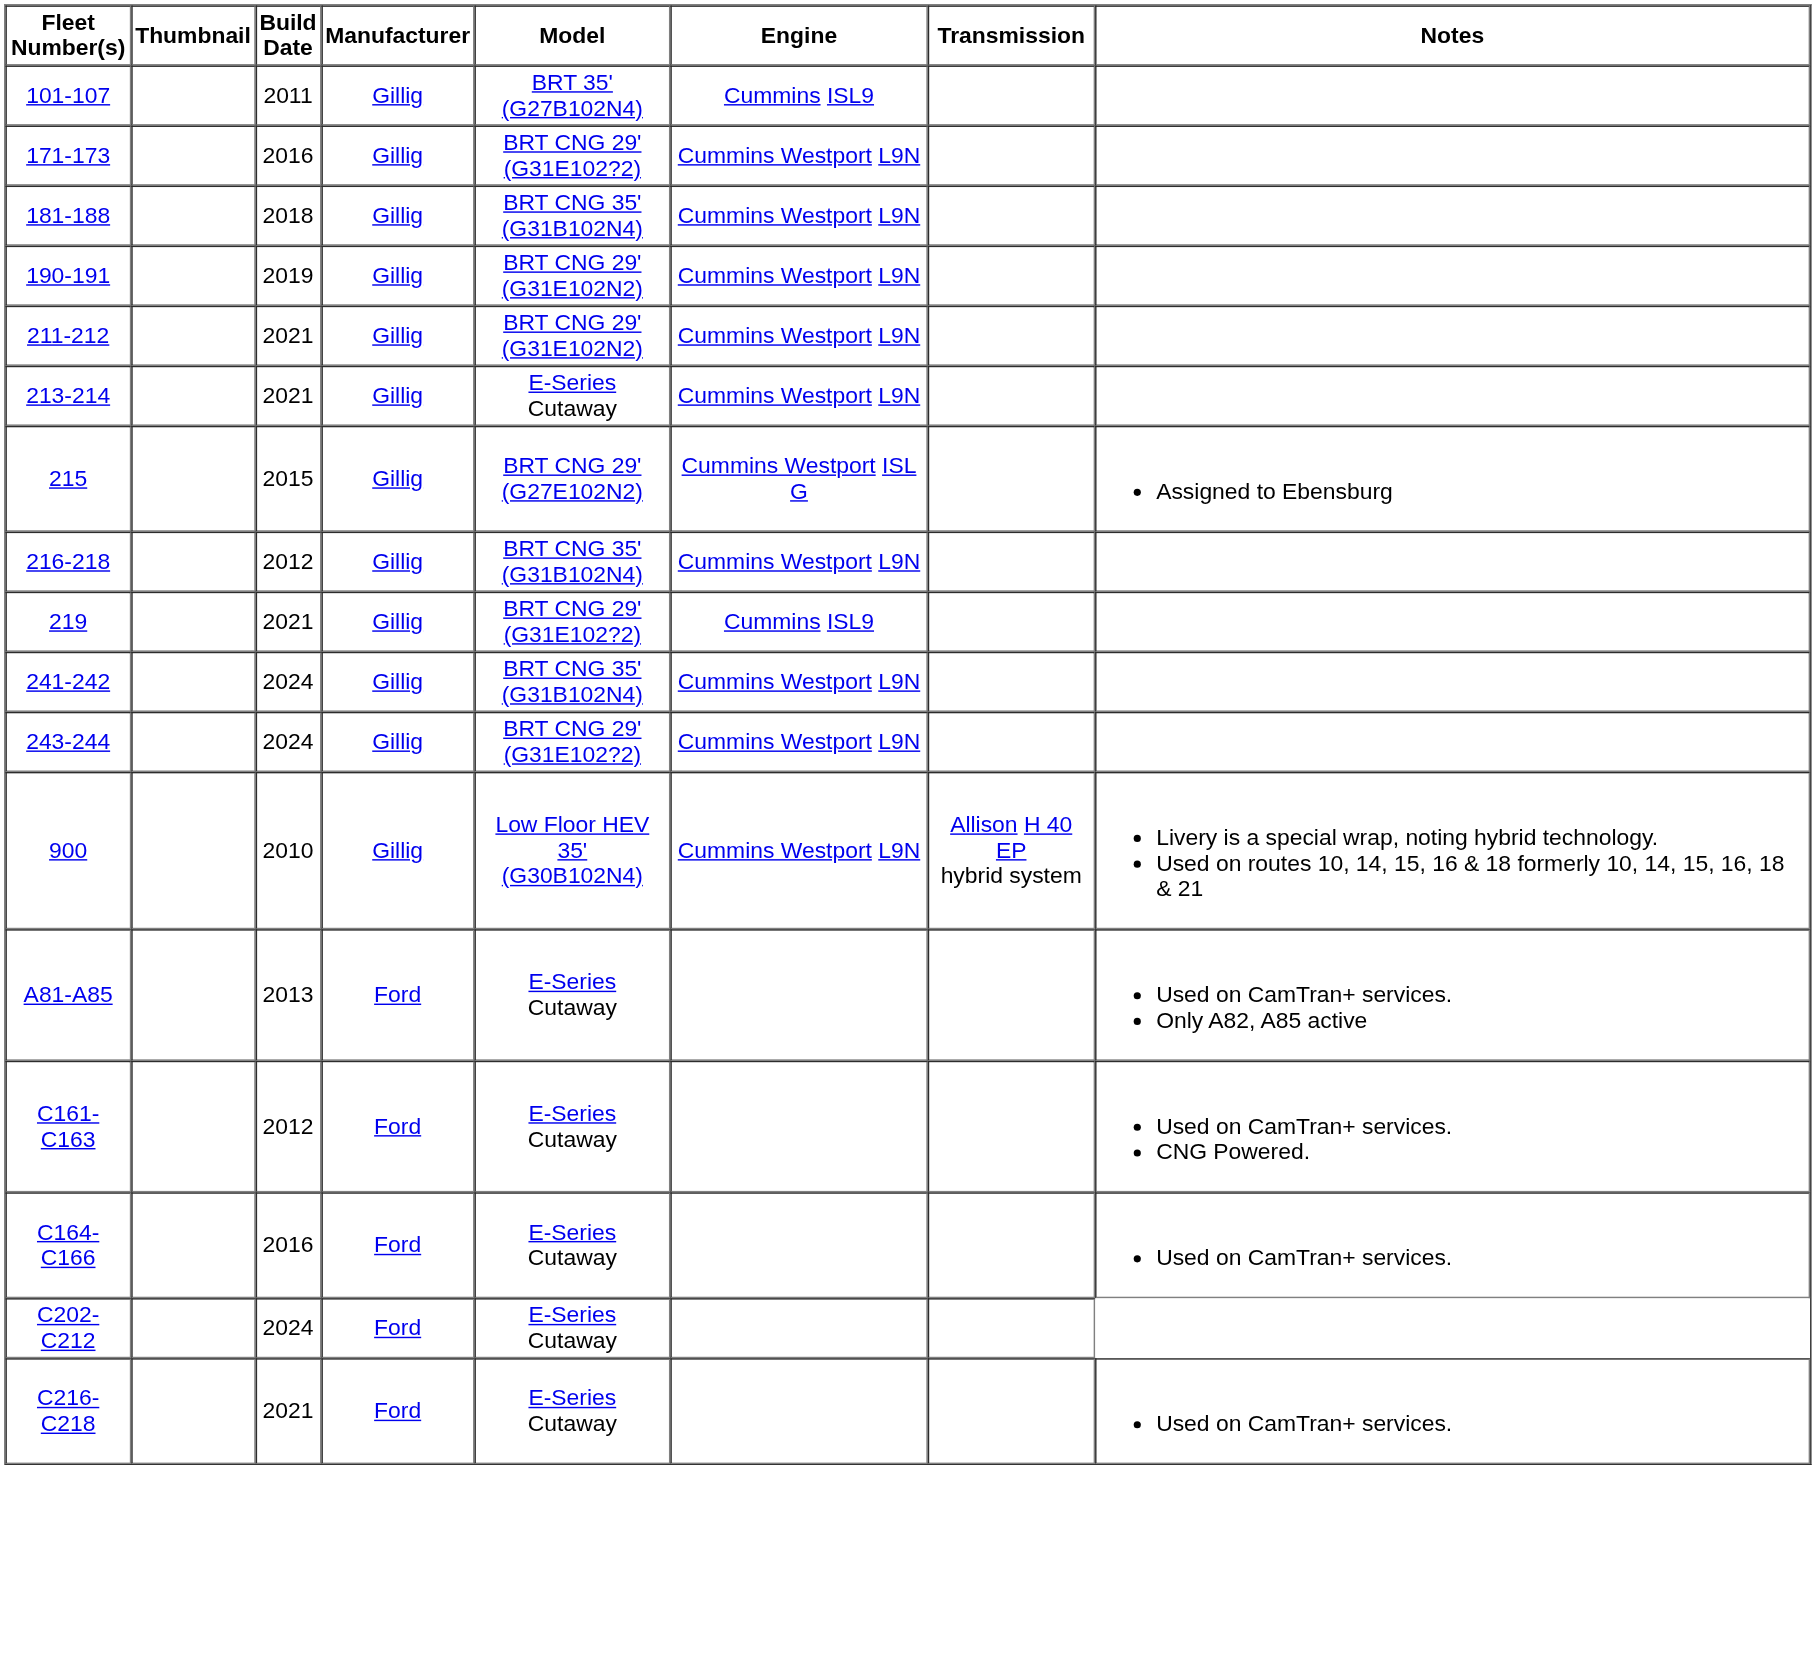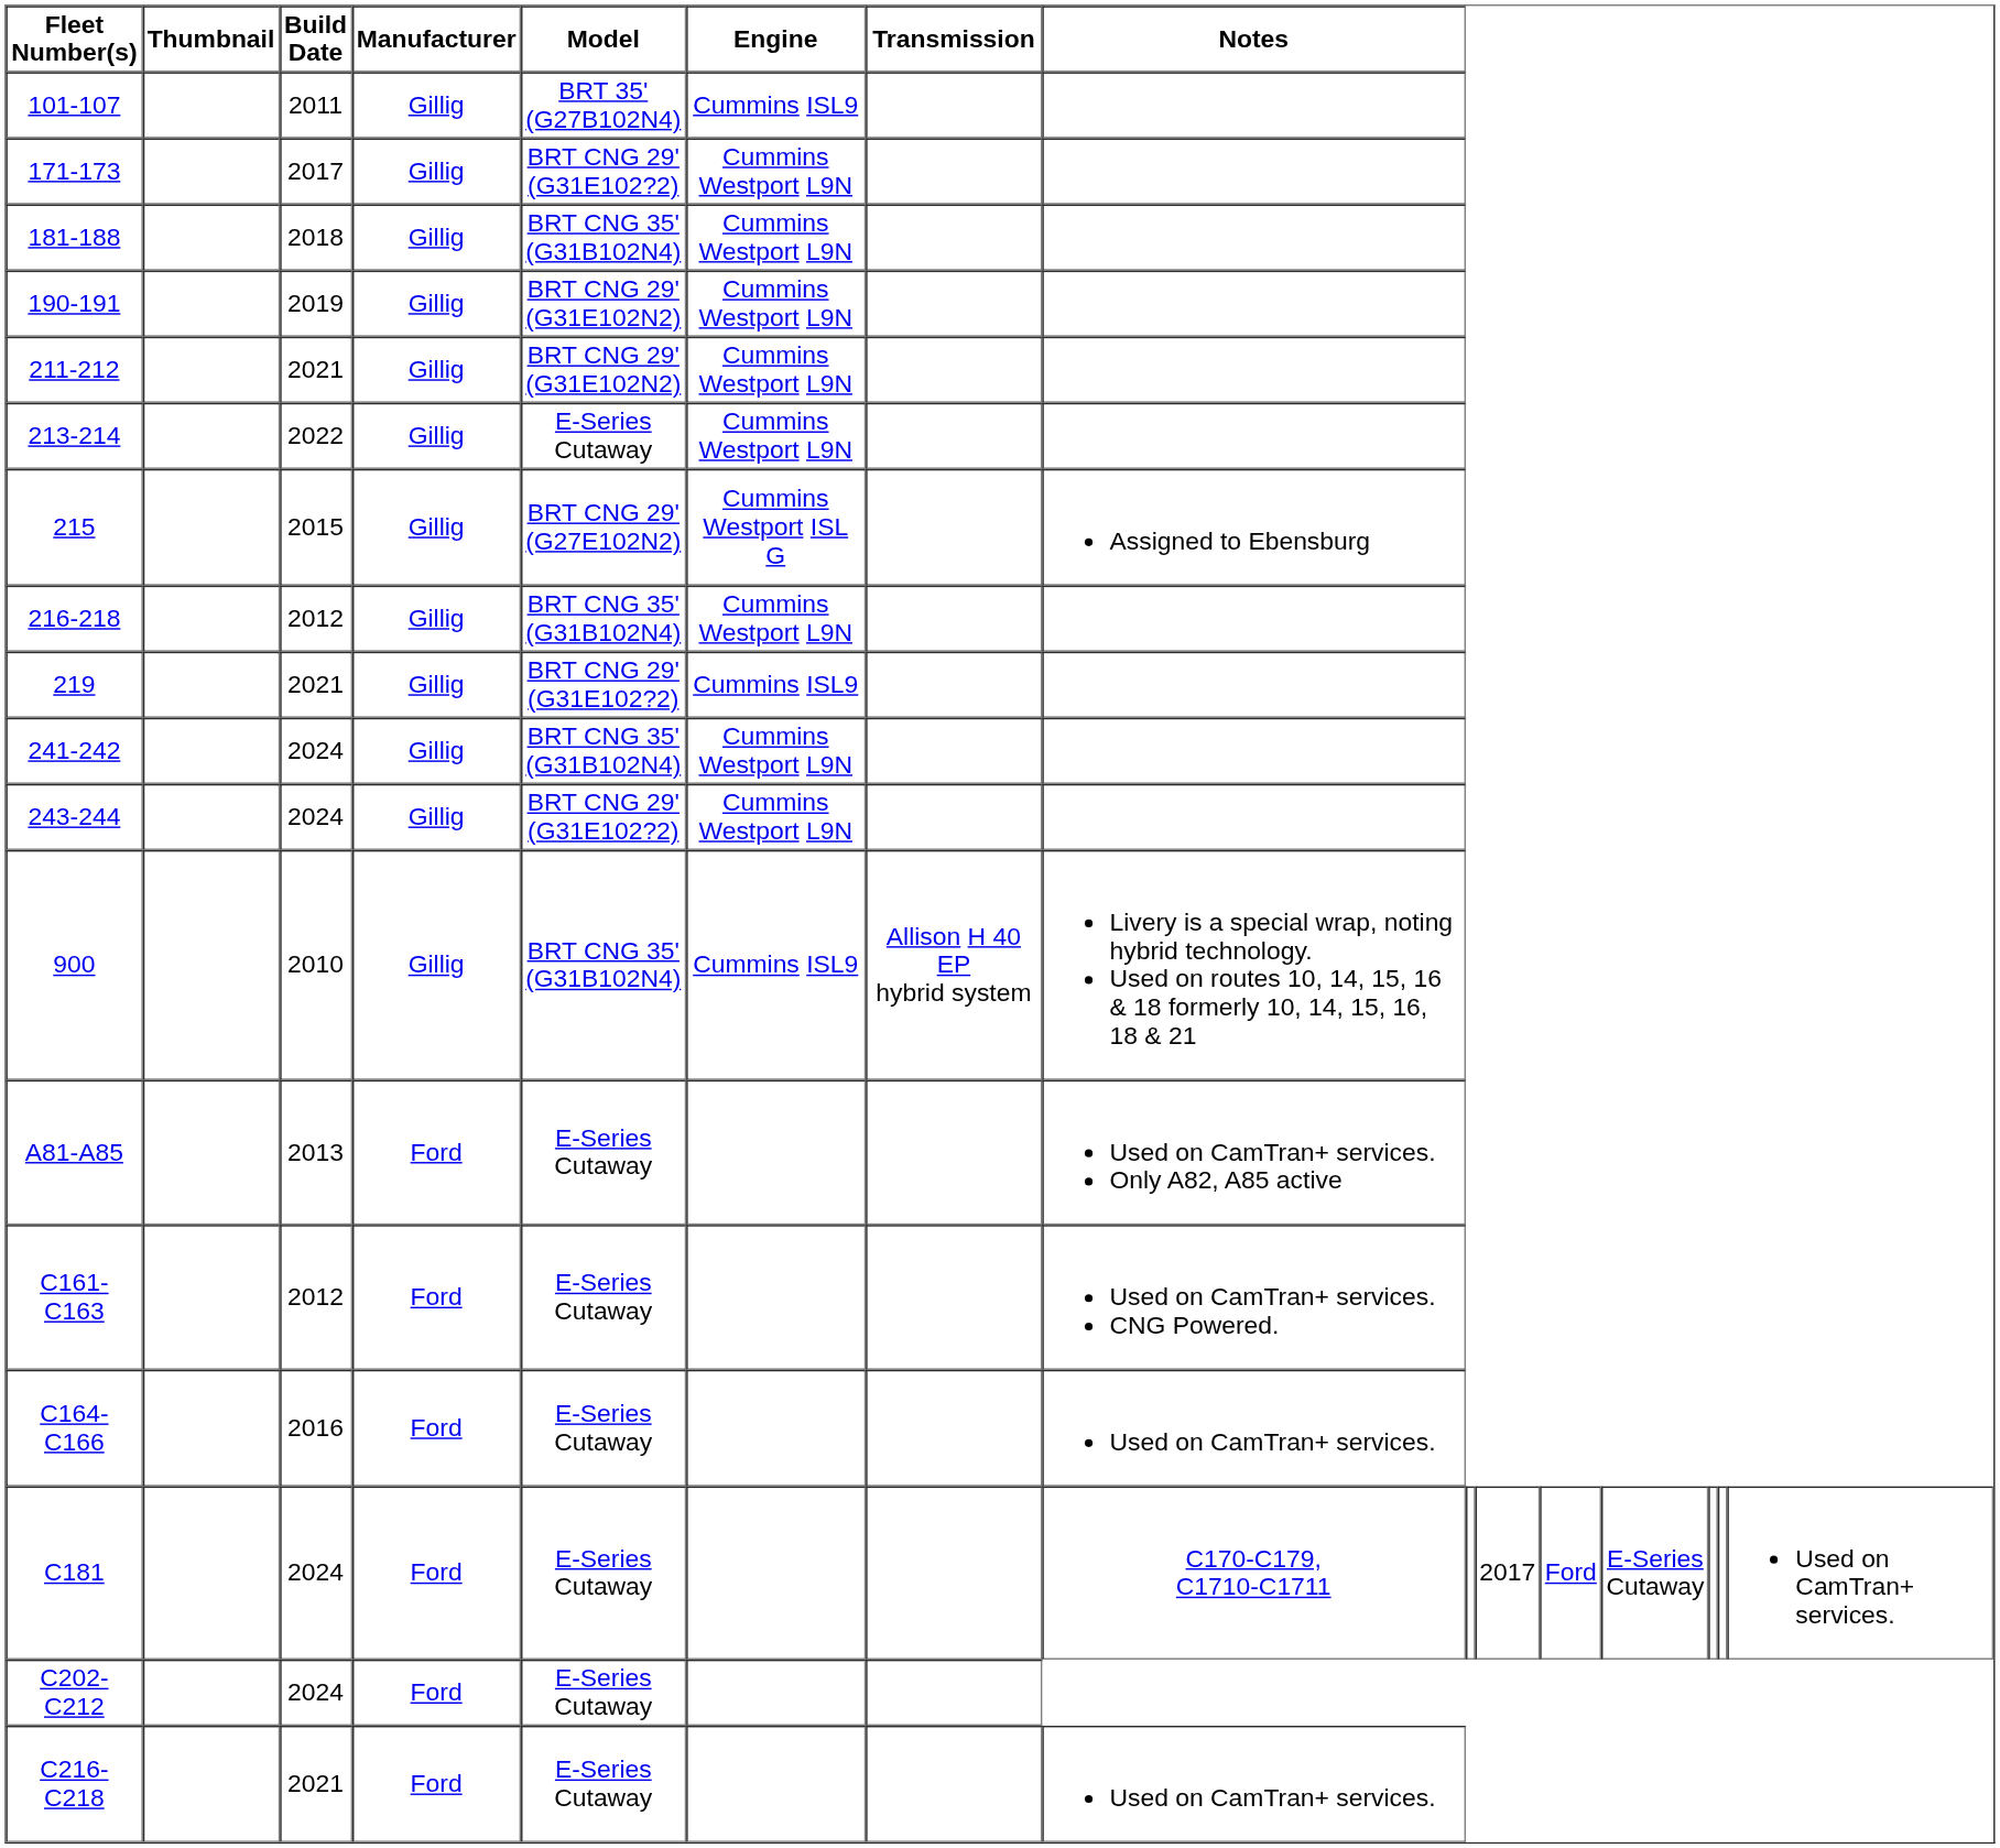 <table border="1" cellspacing="0" cellpadding="2" class=sortable>
 <tr>
 <th>Fleet<br>Number(s)</th>
 <th>Thumbnail</th>
 <th>Build<br>Date</th>
 <th>Manufacturer</th>
 <th>Model</th>
 <th>Engine</th>
 <th>Transmission</th>
 <th>Notes</th>
 </tr>
 <tr align="center">
 <td><a href='#'>101-107</a></td>
 <td></td>
 <td>2011</td>
 <td><a href='#'>Gillig</a></td>
 <td><a href='#'>BRT 35'<br>(G27B102N4)</a></td>
 <td><a href='#'>Cummins</a> <a href='#'>ISL9</a></td>
 <td></td>
 <td align=left></td>
 </tr>
 <tr align="center">
 <td><a href='#'>171-173</a></td>
 <td></td>
-<td>2016</td>
+<td>2017</td>
 <td><a href='#'>Gillig</a></td>
 <td><a href='#'>BRT CNG 29'<br>(G31E102?2)</a></td>
 <td><a href='#'>Cummins Westport</a> <a href='#'>L9N</a></td>
 <td></td>
 <td align=left></td>
 </tr>
 <tr align="center">
 <td><a href='#'>181-188</a></td>
 <td></td>
 <td>2018</td>
 <td><a href='#'>Gillig</a></td>
 <td><a href='#'>BRT CNG 35'<br>(G31B102N4)</a></td>
 <td><a href='#'>Cummins Westport</a> <a href='#'>L9N</a></td>
 <td></td>
 <td align=left></td>
 </tr>
 <tr align="center">
 <td><a href='#'>190-191</a></td>
 <td></td>
 <td>2019</td>
 <td><a href='#'>Gillig</a></td>
 <td><a href='#'>BRT CNG 29'<br>(G31E102N2)</a></td>
 <td><a href='#'>Cummins Westport</a> <a href='#'>L9N</a></td>
 <td></td>
 <td align=left></td>
 </tr>
 <tr align="center">
 <td><a href='#'>211-212</a></td>
 <td></td>
 <td>2021</td>
 <td><a href='#'>Gillig</a></td>
 <td><a href='#'>BRT CNG 29'<br>(G31E102N2)</a></td>
 <td><a href='#'>Cummins Westport</a> <a href='#'>L9N</a></td>
 <td></td>
 <td align=left></td>
 </tr>
 <tr align="center">
 <td><a href='#'>213-214</a></td>
 <td></td>
-<td>2021</td>
+<td>2022</td>
 <td><a href='#'>Gillig</a></td>
 <td><a href='#'>E-Series</a><br>Cutaway</td>
 <td><a href='#'>Cummins Westport</a> <a href='#'>L9N</a></td>
 <td></td>
 <td align=left></td>
 </tr>
 <tr align="center">
 <td><a href='#'>215</a></td>
 <td></td>
 <td>2015</td>
 <td><a href='#'>Gillig</a></td>
 <td><a href='#'>BRT CNG 29'<br>(G27E102N2)</a></td>
 <td><a href='#'>Cummins Westport</a> <a href='#'>ISL G</a></td>
 <td></td>
 <td align=left><br><ul><li>Assigned to Ebensburg</li></ul></td>
 </tr>
 <tr align="center">
 <td><a href='#'>216-218</a></td>
 <td></td>
 <td>2012</td>
 <td><a href='#'>Gillig</a></td>
 <td><a href='#'>BRT CNG 35'<br>(G31B102N4)</a></td>
 <td><a href='#'>Cummins Westport</a> <a href='#'>L9N</a></td>
 <td></td>
 <td align=left></td>
 </tr>
 <tr align="center">
 <td><a href='#'>219</a></td>
 <td></td>
 <td>2021</td>
 <td><a href='#'>Gillig</a></td>
 <td><a href='#'>BRT CNG 29'<br>(G31E102?2)</a></td>
 <td><a href='#'>Cummins</a> <a href='#'>ISL9</a></td>
 <td></td>
 <td align=left></td>
 </tr>
 <tr align="center">
 <td><a href='#'>241-242</a></td>
 <td></td>
 <td>2024</td>
 <td><a href='#'>Gillig</a></td>
 <td><a href='#'>BRT CNG 35'<br>(G31B102N4)</a></td>
 <td><a href='#'>Cummins Westport</a> <a href='#'>L9N</a></td>
 <td></td>
 <td align=left></td>
 </tr>
 <tr align="center">
 <td><a href='#'>243-244</a></td>
 <td></td>
 <td>2024</td>
 <td><a href='#'>Gillig</a></td>
 <td><a href='#'>BRT CNG 29'<br>(G31E102?2)</a></td>
 <td><a href='#'>Cummins Westport</a> <a href='#'>L9N</a></td>
 <td></td>
 <td align=left></td>
 </tr>
 <tr align="center">
 <td><a href='#'>900</a></td>
 <td></td>
 <td>2010</td>
 <td><a href='#'>Gillig</a></td>
-<td><a href='#'>Low Floor HEV 35'<br>(G30B102N4)</a></td>
-<td><a href='#'>Cummins Westport</a> <a href='#'>L9N</a></td>
+<td><a href='#'>BRT CNG 35'<br>(G31B102N4)</a></td>
+<td><a href='#'>Cummins</a> <a href='#'>ISL9</a></td>
 <td><a href='#'>Allison</a> <a href='#'>H 40 EP</a><br>hybrid system</td>
 <td align=left><br><ul><li>Livery is a special wrap, noting hybrid technology.</li><li>Used on routes 10, 14, 15, 16 & 18 formerly 10, 14, 15, 16, 18 & 21</li></ul></td>
 </tr>
 <tr align=center>
 <td><a href='#'>A81-A85</a></td>
 <td></td>
 <td>2013</td>
 <td><a href='#'>Ford</a></td>
 <td><a href='#'>E-Series</a><br>Cutaway</td>
 <td></td>
 <td></td>
 <td align=left><br><ul><li>Used on CamTran+ services.</li><li>Only A82, A85 active</li></ul></td>
 </tr>
 <tr align=center>
 <td><a href='#'>C161-C163</a></td>
 <td></td>
 <td>2012</td>
 <td><a href='#'>Ford</a></td>
 <td><a href='#'>E-Series</a><br>Cutaway</td>
 <td></td>
 <td></td>
 <td align=left><br><ul><li>Used on CamTran+ services.</li><li>CNG Powered.</li></ul></td>
 </tr>
 <tr align=center>
 <td><a href='#'>C164-C166</a></td>
 <td></td>
 <td>2016</td>
 <td><a href='#'>Ford</a></td>
 <td><a href='#'>E-Series</a><br>Cutaway</td>
 <td></td>
 <td></td>
 <td align=left><br><ul><li>Used on CamTran+ services.</li></ul></td>
 </tr>
 <tr align=center>
+<td><a href='#'>C181</a></td>
+<td></td>
+<td>2024</td>
+<td><a href='#'>Ford</a></td>
+<td><a href='#'>E-Series</a><br>Cutaway</td>
+<td></td>
+<td></td>
+<td><a href='#'>C170-C179,<br>C1710-C1711</a></td>
+<td></td>
+<td>2017</td>
+<td><a href='#'>Ford</a></td>
+<td><a href='#'>E-Series</a><br>Cutaway</td>
+<td></td>
+<td></td>
+<td align=left><br><ul><li>Used on CamTran+ services.</li></ul></td>
+</tr>
+<tr align=center>
 <td><a href='#'>C202-C212</a></td>
 <td></td>
 <td>2024</td>
 <td><a href='#'>Ford</a></td>
 <td><a href='#'>E-Series</a><br>Cutaway</td>
 <td></td>
 <td></td>
 </tr>
 <tr align=center>
 <td><a href='#'>C216-C218</a></td>
 <td></td>
 <td>2021</td>
 <td><a href='#'>Ford</a></td>
 <td><a href='#'>E-Series</a><br>Cutaway</td>
 <td></td>
 <td></td>
 <td align=left><br><ul><li>Used on CamTran+ services.</li></ul></td>
 </tr>
 </table>
